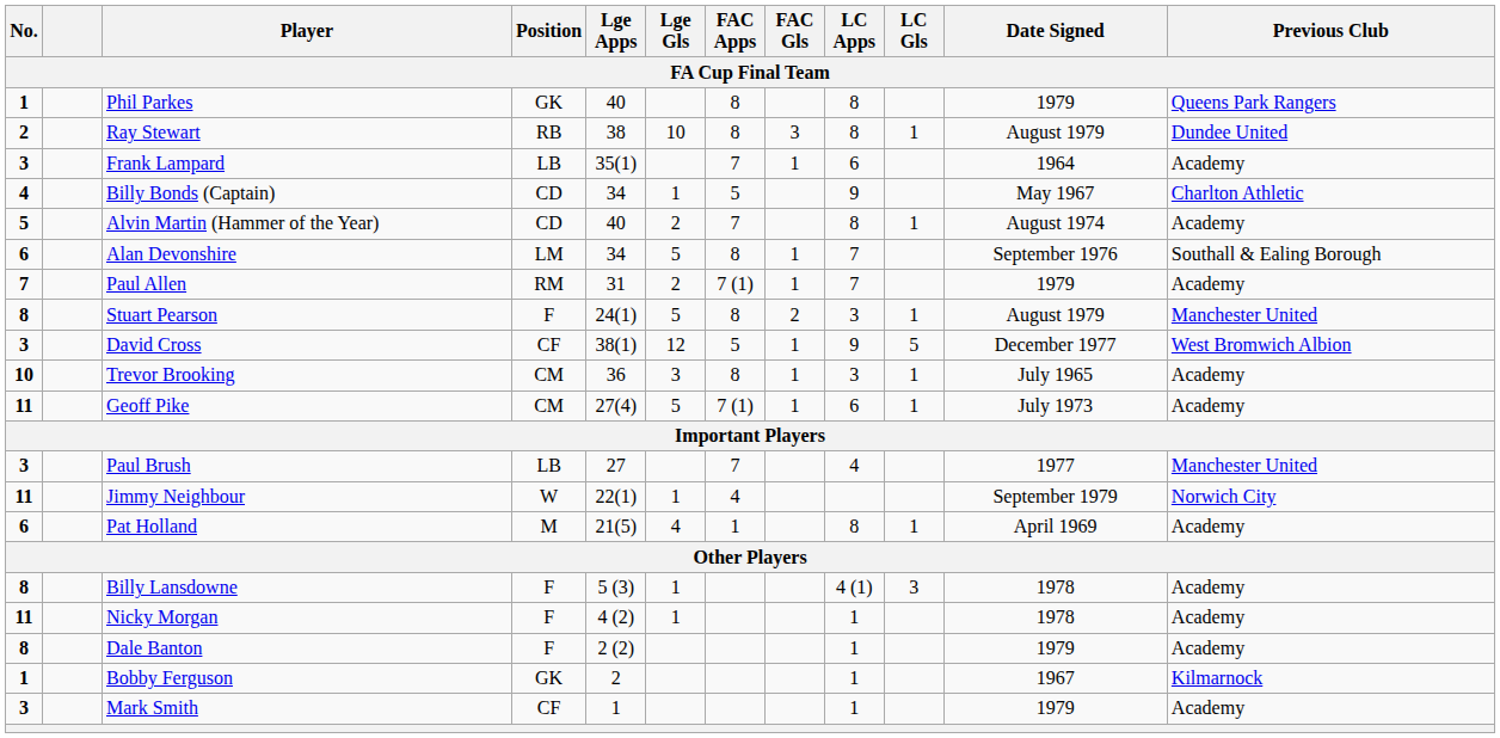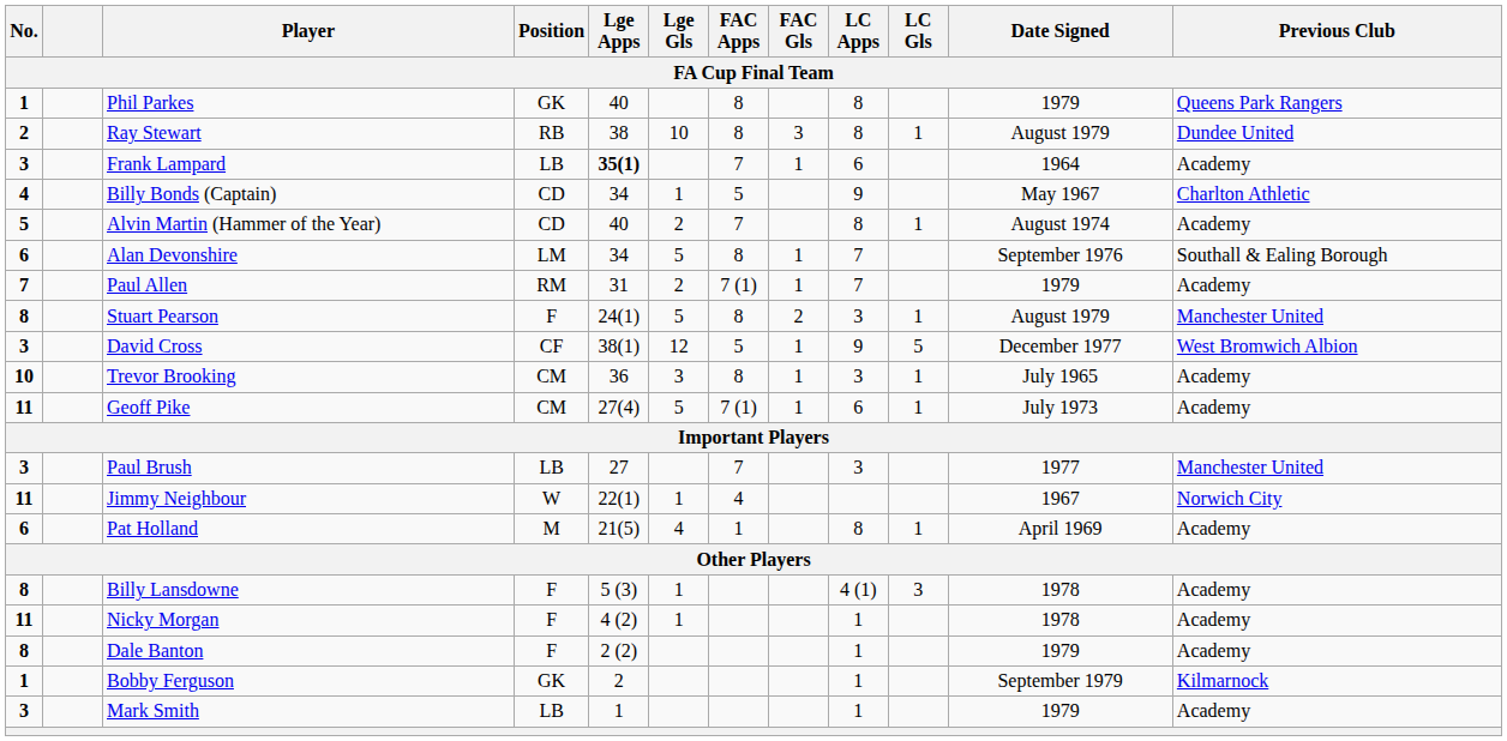 <table class="wikitable">
 <tr>
 <th width=1%>No.</th>
 <th width=4%></th>
 <th !width=10%>Player</th>
 <th width=4%>Position</th>
 <th width=4%>Lge Apps</th>
 <th width=4%>Lge Gls</th>
 <th width=4%>FAC Apps</th>
 <th width=4%>FAC Gls</th>
 <th width=4%>LC Apps</th>
 <th width=4%>LC Gls</th>
 <th width=15%>Date Signed</th>
 <th width=22%>Previous Club</th>
 </tr>
 <tr>
 <th colspan=12 bgcolor=#6fd6f5>FA Cup Final Team</th>
 </tr>
 <tr>
 <td align=center><strong>1</strong></td>
 <td align=center></td>
 <td><a href='#'>Phil Parkes</a></td>
 <td align=center>GK</td>
 <td align=center>40</td>
 <td align=center></td>
 <td align=center>8</td>
 <td align=center></td>
 <td align=center>8</td>
 <td align=center></td>
 <td align=center>1979</td>
 <td><a href='#'>Queens Park Rangers</a></td>
 </tr>
 <tr>
 <td align=center><strong>2</strong></td>
 <td align=center></td>
 <td><a href='#'>Ray Stewart</a></td>
 <td align=center>RB</td>
 <td align=center>38</td>
 <td align=center>10</td>
 <td align=center>8</td>
 <td align=center>3</td>
 <td align=center>8</td>
 <td align=center>1</td>
 <td align=center>August 1979</td>
 <td><a href='#'>Dundee United</a></td>
 </tr>
 <tr>
 <td align=center><strong>3</strong></td>
 <td align=center></td>
 <td><a href='#'>Frank Lampard</a></td>
 <td align=center>LB</td>
-<td align=center>35(1)</td>
+<td align=center><strong>35(1)</strong></td>
 <td align=center></td>
 <td align=center>7</td>
 <td align=center>1</td>
 <td align=center>6</td>
 <td align=center></td>
 <td align=center>1964</td>
 <td>Academy</td>
 </tr>
 <tr>
 <td align=center><strong>4</strong></td>
 <td align=center></td>
 <td><a href='#'>Billy Bonds</a> (Captain)</td>
 <td align=center>CD</td>
 <td align=center>34</td>
 <td align=center>1</td>
 <td align=center>5</td>
 <td align=center></td>
 <td align=center>9</td>
 <td align=center></td>
 <td align=center>May 1967</td>
 <td><a href='#'>Charlton Athletic</a></td>
 </tr>
 <tr>
 <td align=center><strong>5</strong></td>
 <td align=center></td>
 <td><a href='#'>Alvin Martin</a> (Hammer of the Year)</td>
 <td align=center>CD</td>
 <td align=center>40</td>
 <td align=center>2</td>
 <td align=center>7</td>
 <td align=center></td>
 <td align=center>8</td>
 <td align=center>1</td>
 <td align=center>August 1974</td>
 <td>Academy</td>
 </tr>
 <tr>
 <td align=center><strong>6</strong></td>
 <td align=center></td>
 <td><a href='#'>Alan Devonshire</a></td>
 <td align=center>LM</td>
 <td align=center>34</td>
 <td align=center>5</td>
 <td align=center>8</td>
 <td align=center>1</td>
 <td align=center>7</td>
 <td align=center></td>
 <td align=center>September 1976</td>
 <td>Southall & Ealing Borough</td>
 </tr>
 <tr>
 <td align=center><strong>7</strong></td>
 <td align=center></td>
 <td><a href='#'>Paul Allen</a></td>
 <td align=center>RM</td>
 <td align=center>31</td>
 <td align=center>2</td>
 <td align=center>7 (1)</td>
 <td align=center>1</td>
 <td align=center>7</td>
 <td align=center></td>
 <td align=center>1979</td>
 <td>Academy</td>
 </tr>
 <tr>
 <td align=center><strong>8</strong></td>
 <td align=center></td>
 <td><a href='#'>Stuart Pearson</a></td>
 <td align=center>F</td>
 <td align=center>24(1)</td>
 <td align=center>5</td>
 <td align=center>8</td>
 <td align=center>2</td>
 <td align=center>3</td>
 <td align=center>1</td>
 <td align=center>August 1979</td>
 <td><a href='#'>Manchester United</a></td>
 </tr>
 <tr>
 <td align=center><strong>3</strong></td>
 <td align=center></td>
 <td><a href='#'>David Cross</a></td>
 <td align=center>CF</td>
 <td align=center>38(1)</td>
 <td align=center>12</td>
 <td align=center>5</td>
 <td align=center>1</td>
 <td align=center>9</td>
 <td align=center>5</td>
 <td align=center>December 1977</td>
 <td><a href='#'>West Bromwich Albion</a></td>
 </tr>
 <tr>
 <td align=center><strong>10</strong></td>
 <td align=center></td>
 <td><a href='#'>Trevor Brooking</a></td>
 <td align=center>CM</td>
 <td align=center>36</td>
 <td align=center>3</td>
 <td align=center>8</td>
 <td align=center>1</td>
 <td align=center>3</td>
 <td align=center>1</td>
 <td align=center>July 1965</td>
 <td>Academy</td>
 </tr>
 <tr>
 <td align=center><strong>11</strong></td>
 <td align=center></td>
 <td><a href='#'>Geoff Pike</a></td>
 <td align=center>CM</td>
 <td align=center>27(4)</td>
 <td align=center>5</td>
 <td align=center>7 (1)</td>
 <td align=center>1</td>
 <td align=center>6</td>
 <td align=center>1</td>
 <td align=center>July 1973</td>
 <td>Academy</td>
 </tr>
 <tr>
 <th colspan=12 bgcolor=#6fd6f5>Important Players</th>
 </tr>
 <tr>
 <td align=center><strong>3</strong></td>
 <td align=center></td>
 <td><a href='#'>Paul Brush</a></td>
 <td align=center>LB</td>
 <td align=center>27</td>
 <td align=center></td>
 <td align=center>7</td>
 <td align=center></td>
-<td align=center>4</td>
+<td align=center>3</td>
 <td align=center></td>
 <td align=center>1977</td>
 <td><a href='#'>Manchester United</a></td>
 </tr>
 <tr>
 <td align=center><strong>11</strong></td>
 <td align=center></td>
 <td><a href='#'>Jimmy Neighbour</a></td>
 <td align=center>W</td>
 <td align=center>22(1)</td>
 <td align=center>1</td>
 <td align=center>4</td>
 <td align=center></td>
 <td align=center></td>
 <td align=center></td>
-<td align=center>September 1979</td>
+<td align=center>1967</td>
 <td><a href='#'>Norwich City</a></td>
 </tr>
 <tr>
 <td align=center><strong>6</strong></td>
 <td align=center></td>
 <td><a href='#'>Pat Holland</a></td>
 <td align=center>M</td>
 <td align=center>21(5)</td>
 <td align=center>4</td>
 <td align=center>1</td>
 <td align=center></td>
 <td align=center>8</td>
 <td align=center>1</td>
 <td align=center>April 1969</td>
 <td>Academy</td>
 </tr>
 <tr>
 <th colspan=12 bgcolor=#6fd6f5>Other Players</th>
 </tr>
 <tr>
 <td align=center><strong>8</strong></td>
 <td align=center></td>
 <td><a href='#'>Billy Lansdowne</a></td>
 <td align=center>F</td>
 <td align=center>5 (3)</td>
 <td align=center>1</td>
 <td align=center></td>
 <td align=center></td>
 <td align=center>4 (1)</td>
 <td align=center>3</td>
 <td align=center>1978</td>
 <td>Academy</td>
 </tr>
 <tr>
 <td align=center><strong>11</strong></td>
 <td align=center></td>
 <td><a href='#'>Nicky Morgan</a></td>
 <td align=center>F</td>
 <td align=center>4 (2)</td>
 <td align=center>1</td>
 <td align=center></td>
 <td align=center></td>
 <td align=center>1</td>
 <td align=center></td>
 <td align=center>1978</td>
 <td>Academy</td>
 </tr>
 <tr>
 <td align=center><strong>8</strong></td>
 <td align=center></td>
 <td><a href='#'>Dale Banton</a></td>
 <td align=center>F</td>
 <td align=center>2 (2)</td>
 <td align=center></td>
 <td align=center></td>
 <td align=center></td>
 <td align=center>1</td>
 <td align=center></td>
 <td align=center>1979</td>
 <td>Academy</td>
 </tr>
 <tr>
 <td align=center><strong>1</strong></td>
 <td align=center></td>
 <td><a href='#'>Bobby Ferguson</a></td>
 <td align=center>GK</td>
 <td align=center>2</td>
 <td align=center></td>
 <td align=center></td>
 <td align=center></td>
 <td align=center>1</td>
 <td align=center></td>
-<td align=center>1967</td>
+<td align=center>September 1979</td>
 <td><a href='#'>Kilmarnock</a></td>
 </tr>
 <tr>
 <td align=center><strong>3</strong></td>
 <td align=center></td>
 <td><a href='#'>Mark Smith</a></td>
-<td align=center>CF</td>
+<td align=center>LB</td>
 <td align=center>1</td>
 <td align=center></td>
 <td align=center></td>
 <td align=center></td>
 <td align=center>1</td>
 <td align=center></td>
 <td align=center>1979</td>
 <td>Academy</td>
 </tr>
 <tr>
 <th colspan=12 bgcolor=#6fd6f5></th>
 </tr>
 </table>
